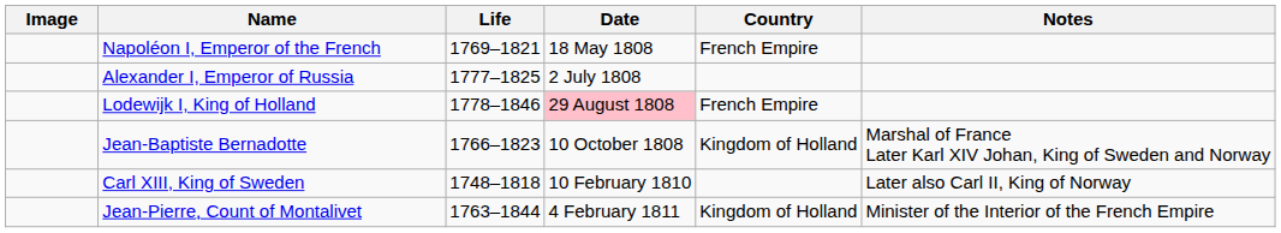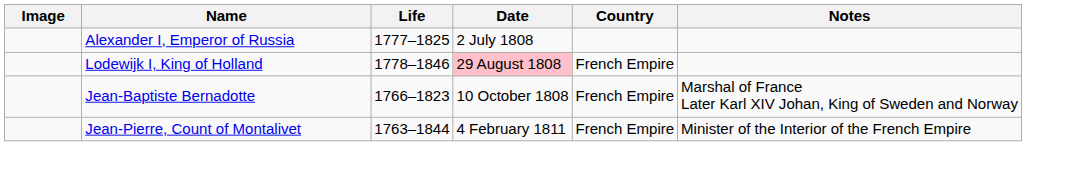 <table class="wikitable">
 <tr>
 <th style="width: 75px;">Image</th>
 <th style="width: 300px;">Name</th>
 <th>Life</th>
 <th>Date</th>
 <th>Country</th>
 <th>Notes</th>
-</tr>
-<tr>
-<td></td>
-<td><a href='#'>Napoléon I, Emperor of the French</a></td>
-<td>1769–1821</td>
-<td>18 May 1808</td>
-<td> French Empire</td>
-<td></td>
 </tr>
 <tr>
 <td></td>
 <td><a href='#'>Alexander I, Emperor of Russia</a></td>
 <td>1777–1825</td>
 <td>2 July 1808</td>
 <td></td>
 <td></td>
 </tr>
 <tr>
 <td></td>
 <td><a href='#'>Lodewijk I, King of Holland</a></td>
 <td>1778–1846</td>
 <td style="background: pink;">29 August 1808</td>
 <td> French Empire</td>
 <td></td>
 </tr>
 <tr>
 <td></td>
 <td><a href='#'>Jean-Baptiste Bernadotte</a></td>
 <td>1766–1823</td>
 <td>10 October 1808</td>
-<td> Kingdom of Holland</td>
+<td> French Empire</td>
 <td>Marshal of France<br>Later Karl XIV Johan, King of Sweden and Norway</td>
-</tr>
-<tr>
-<td></td>
-<td><a href='#'>Carl XIII, King of Sweden</a></td>
-<td>1748–1818</td>
-<td>10 February 1810</td>
-<td></td>
-<td>Later also Carl II, King of Norway</td>
 </tr>
 <tr>
 <td></td>
 <td><a href='#'>Jean-Pierre, Count of Montalivet</a></td>
 <td>1763–1844</td>
 <td>4 February 1811</td>
-<td> Kingdom of Holland</td>
+<td> French Empire</td>
 <td>Minister of the Interior of the French Empire</td>
 </tr>
 </table>
